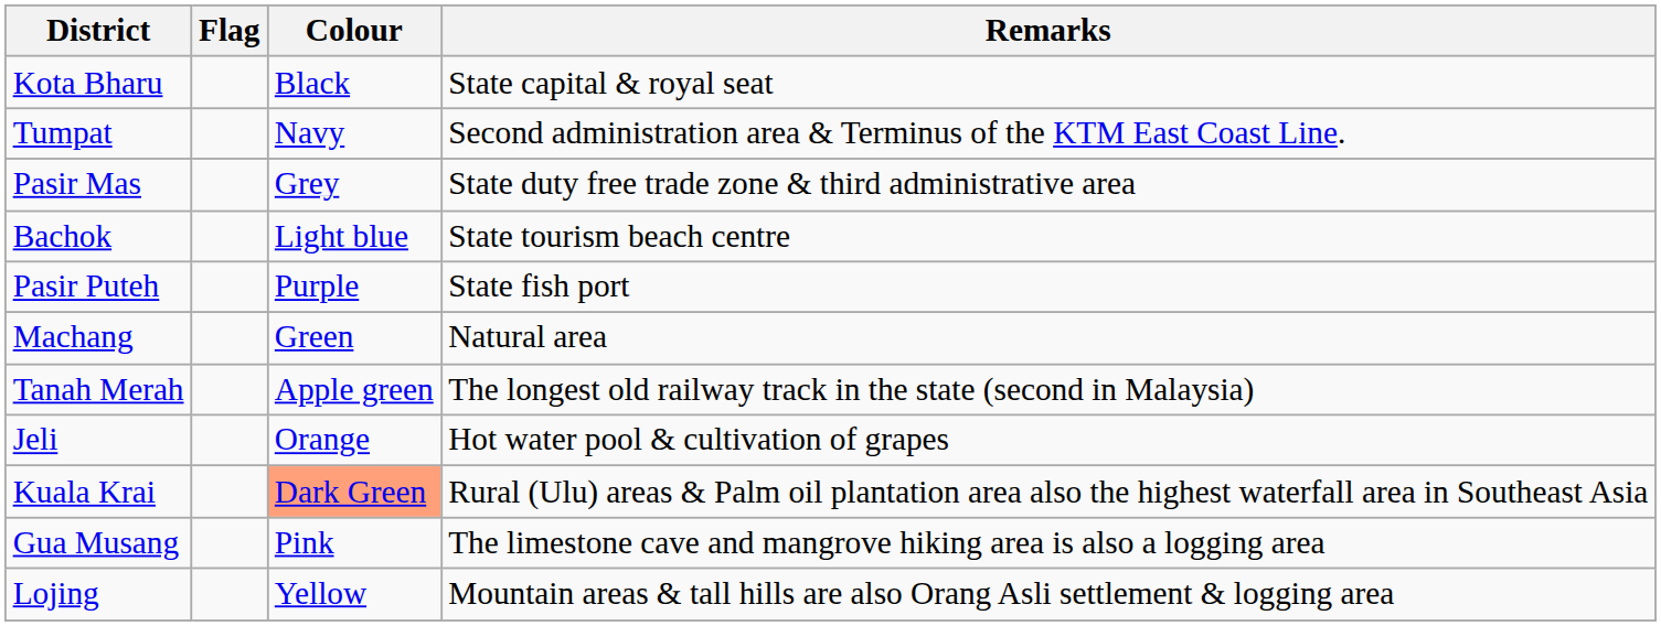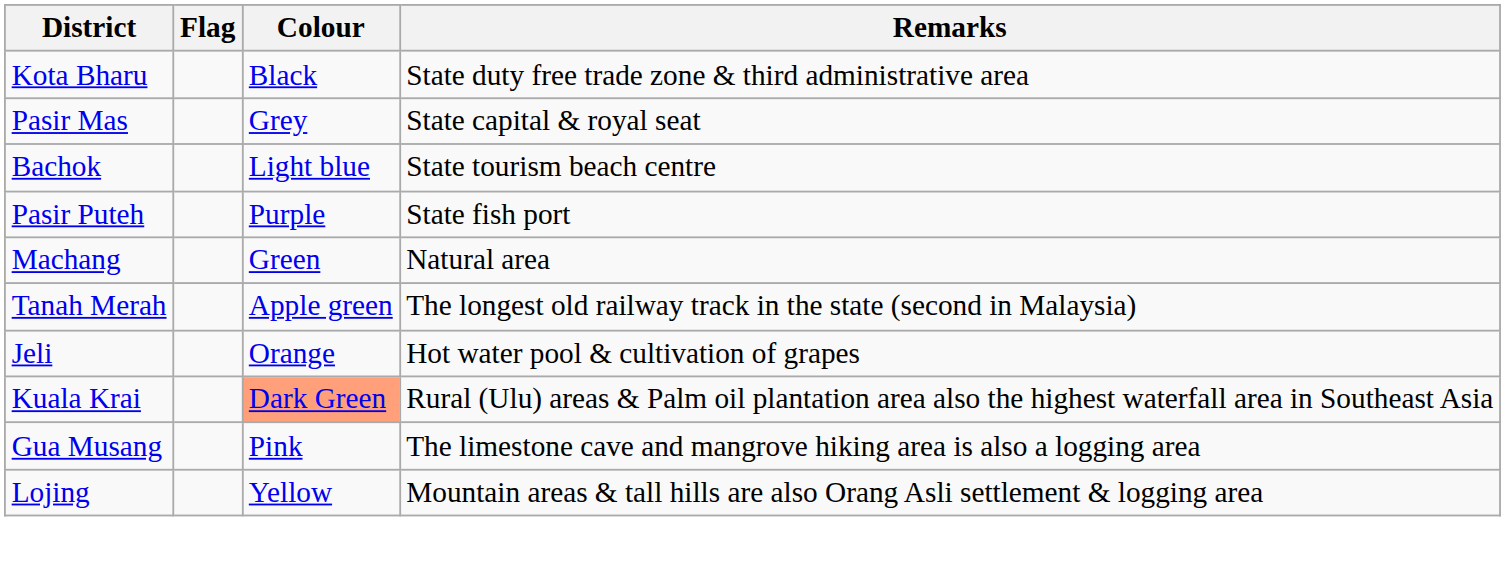 <table class="wikitable">
 <tr>
 <th>District</th>
 <th>Flag</th>
 <th>Colour</th>
 <th>Remarks</th>
 </tr>
 <tr>
 <td><a href='#'>Kota Bharu</a></td>
 <td></td>
 <td><a href='#'>Black</a></td>
-<td>State capital & royal seat</td>
-</tr>
-<tr>
-<td><a href='#'>Tumpat</a></td>
-<td></td>
-<td><a href='#'>Navy</a></td>
-<td>Second administration area & Terminus of the <a href='#'>KTM East Coast Line</a>.</td>
+<td>State duty free trade zone & third administrative area</td>
 </tr>
 <tr>
 <td><a href='#'>Pasir Mas</a></td>
 <td></td>
 <td><a href='#'>Grey</a></td>
-<td>State duty free trade zone & third administrative area</td>
+<td>State capital & royal seat</td>
 </tr>
 <tr>
 <td><a href='#'>Bachok</a></td>
 <td></td>
 <td><a href='#'>Light blue</a></td>
 <td>State tourism beach centre</td>
 </tr>
 <tr>
 <td><a href='#'>Pasir Puteh</a></td>
 <td></td>
 <td><a href='#'>Purple</a></td>
 <td>State fish port</td>
 </tr>
 <tr>
 <td><a href='#'>Machang</a></td>
 <td></td>
 <td><a href='#'>Green</a></td>
 <td>Natural area</td>
 </tr>
 <tr>
 <td><a href='#'>Tanah Merah</a></td>
 <td></td>
 <td><a href='#'>Apple green</a></td>
 <td>The longest old railway track in the state (second in Malaysia)</td>
 </tr>
 <tr>
 <td><a href='#'>Jeli</a></td>
 <td></td>
 <td><a href='#'>Orange</a></td>
 <td>Hot water pool & cultivation of grapes</td>
 </tr>
 <tr>
 <td><a href='#'>Kuala Krai</a></td>
 <td></td>
 <td style="background: lightsalmon;"><a href='#'>Dark Green</a></td>
 <td>Rural (Ulu) areas & Palm oil plantation area also the highest waterfall area in Southeast Asia</td>
 </tr>
 <tr>
 <td><a href='#'>Gua Musang</a></td>
 <td></td>
 <td><a href='#'>Pink</a></td>
 <td>The limestone cave and mangrove hiking area is also a logging area</td>
 </tr>
 <tr>
 <td><a href='#'>Lojing</a></td>
 <td></td>
 <td><a href='#'>Yellow</a></td>
 <td>Mountain areas & tall hills are also Orang Asli settlement & logging area</td>
 </tr>
 </table>
